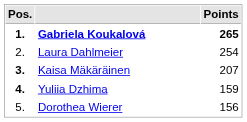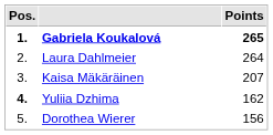 <table cellspacing="1" cellpadding="3" style="border:1px solid #AAAAAA;font-size:90%">
 <tr bgcolor="#E4E4E4">
 <th style="border-bottom:1px solid #AAAAAA" width=10>Pos.</th>
 <th style="border-bottom:1px solid #AAAAAA" width=200></th>
 <th style="border-bottom:1px solid #AAAAAA" width=20>Points</th>
 </tr>
 <tr>
 <td align="center"><strong>1.</strong></td>
 <td> <strong><a href='#'>Gabriela Koukalová</a></strong></td>
 <td align="right"><strong>265</strong></td>
 </tr>
 <tr>
 <td align="center">2.</td>
 <td> <a href='#'>Laura Dahlmeier</a></td>
-<td align="right">254</td>
+<td align="right">264</td>
 </tr>
 <tr>
-<td align="center"><strong>3.</strong></td>
+<td align="center">3.</td>
 <td> <a href='#'>Kaisa Mäkäräinen</a></td>
 <td align="right">207</td>
 </tr>
 <tr>
 <td align="center"><strong>4.</strong></td>
 <td> <a href='#'>Yuliia Dzhima</a></td>
-<td align="right">159</td>
+<td align="right">162</td>
 </tr>
 <tr>
 <td align="center">5.</td>
 <td> <a href='#'>Dorothea Wierer</a></td>
 <td align="right">156</td>
 </tr>
 </table>
